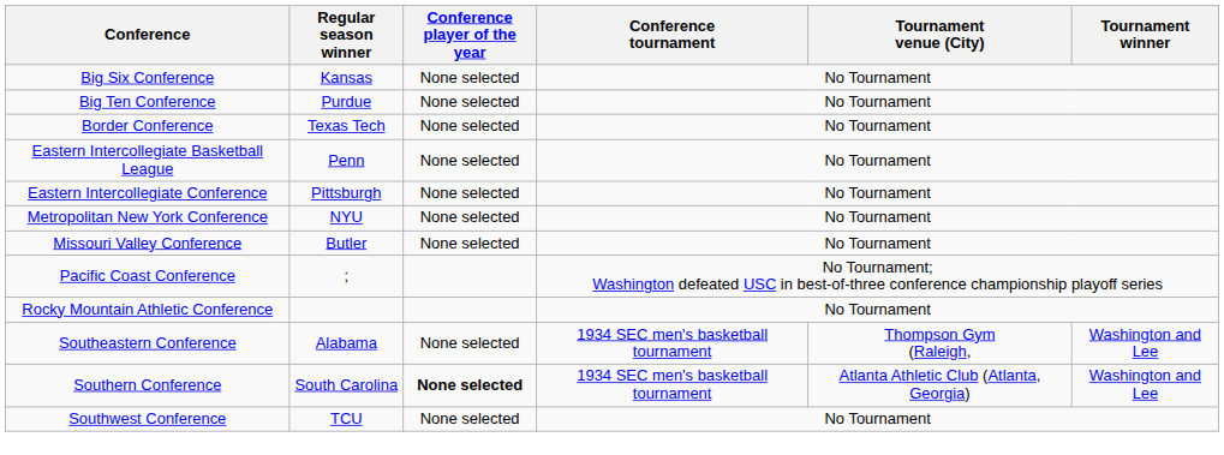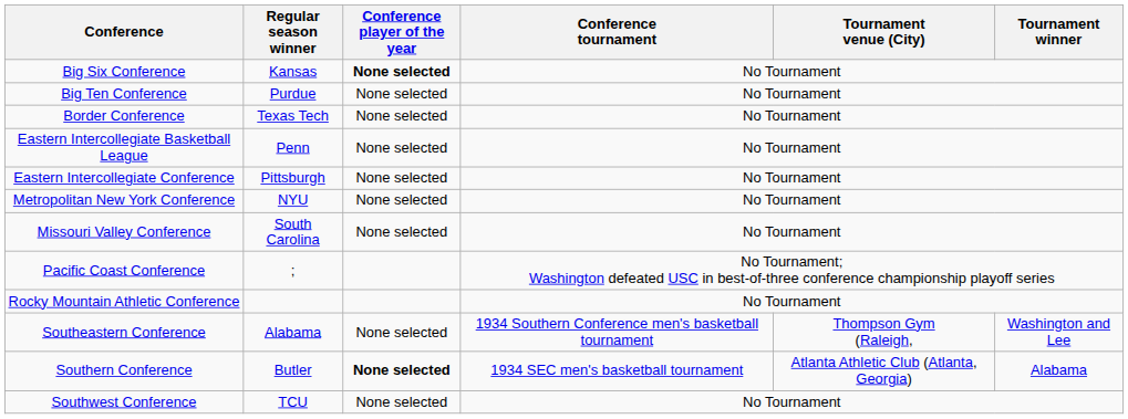 <table class="wikitable" style="text-align:center;">
 <tr>
 <th>Conference</th>
 <th>Regular <br> season winner</th>
 <th><a href='#'>Conference <br> player of the year</a></th>
 <th>Conference <br> tournament</th>
 <th>Tournament <br> venue (City)</th>
 <th>Tournament <br> winner</th>
 </tr>
 <tr>
 <td><a href='#'>Big Six Conference</a></td>
 <td><a href='#'>Kansas</a></td>
-<td>None selected</td>
+<td><strong>None selected</strong></td>
 <td colspan=3>No Tournament</td>
 </tr>
 <tr>
 <td><a href='#'>Big Ten Conference</a></td>
 <td><a href='#'>Purdue</a></td>
 <td>None selected</td>
 <td colspan=3>No Tournament</td>
 </tr>
 <tr>
 <td><a href='#'>Border Conference</a></td>
 <td><a href='#'>Texas Tech</a></td>
 <td>None selected</td>
 <td colspan=3>No Tournament</td>
 </tr>
 <tr>
 <td><a href='#'>Eastern Intercollegiate Basketball League</a></td>
 <td><a href='#'>Penn</a></td>
 <td>None selected</td>
 <td colspan=3>No Tournament</td>
 </tr>
 <tr>
 <td><a href='#'>Eastern Intercollegiate Conference</a></td>
 <td><a href='#'>Pittsburgh</a></td>
 <td>None selected</td>
 <td colspan=3>No Tournament</td>
 </tr>
 <tr>
 <td><a href='#'>Metropolitan New York Conference</a></td>
 <td><a href='#'>NYU</a></td>
 <td>None selected</td>
 <td colspan=3>No Tournament</td>
 </tr>
 <tr>
 <td><a href='#'>Missouri Valley Conference</a></td>
-<td><a href='#'>Butler</a></td>
+<td><a href='#'>South Carolina</a></td>
 <td>None selected</td>
 <td colspan=3>No Tournament</td>
 </tr>
 <tr>
 <td><a href='#'>Pacific Coast Conference</a></td>
 <td>;<br></td>
 <td></td>
 <td colspan=3>No Tournament;<br><a href='#'>Washington</a> defeated <a href='#'>USC</a> in best-of-three conference championship playoff series</td>
 </tr>
 <tr>
 <td><a href='#'>Rocky Mountain Athletic Conference</a></td>
 <td> </td>
 <td></td>
 <td colspan=3>No Tournament</td>
 </tr>
 <tr>
 <td><a href='#'>Southeastern Conference</a></td>
 <td><a href='#'>Alabama</a></td>
 <td>None selected</td>
-<td><a href='#'>1934 SEC men's basketball tournament</a></td>
+<td><a href='#'>1934 Southern Conference men's basketball tournament</a></td>
 <td><a href='#'>Thompson Gym</a><br>(<a href='#'>Raleigh</a>, </td>
 <td><a href='#'>Washington and Lee</a></td>
 </tr>
 <tr>
 <td><a href='#'>Southern Conference</a></td>
-<td><a href='#'>South Carolina</a></td>
+<td><a href='#'>Butler</a></td>
 <td><strong>None selected</strong></td>
 <td><a href='#'>1934 SEC men's basketball tournament</a></td>
 <td><a href='#'>Atlanta Athletic Club</a> (<a href='#'>Atlanta</a>, <a href='#'>Georgia</a>)</td>
-<td><a href='#'>Washington and Lee</a></td>
+<td><a href='#'>Alabama</a></td>
 </tr>
 <tr>
 <td><a href='#'>Southwest Conference</a></td>
 <td><a href='#'>TCU</a></td>
 <td>None selected</td>
 <td colspan=3>No Tournament</td>
 </tr>
 </table>
